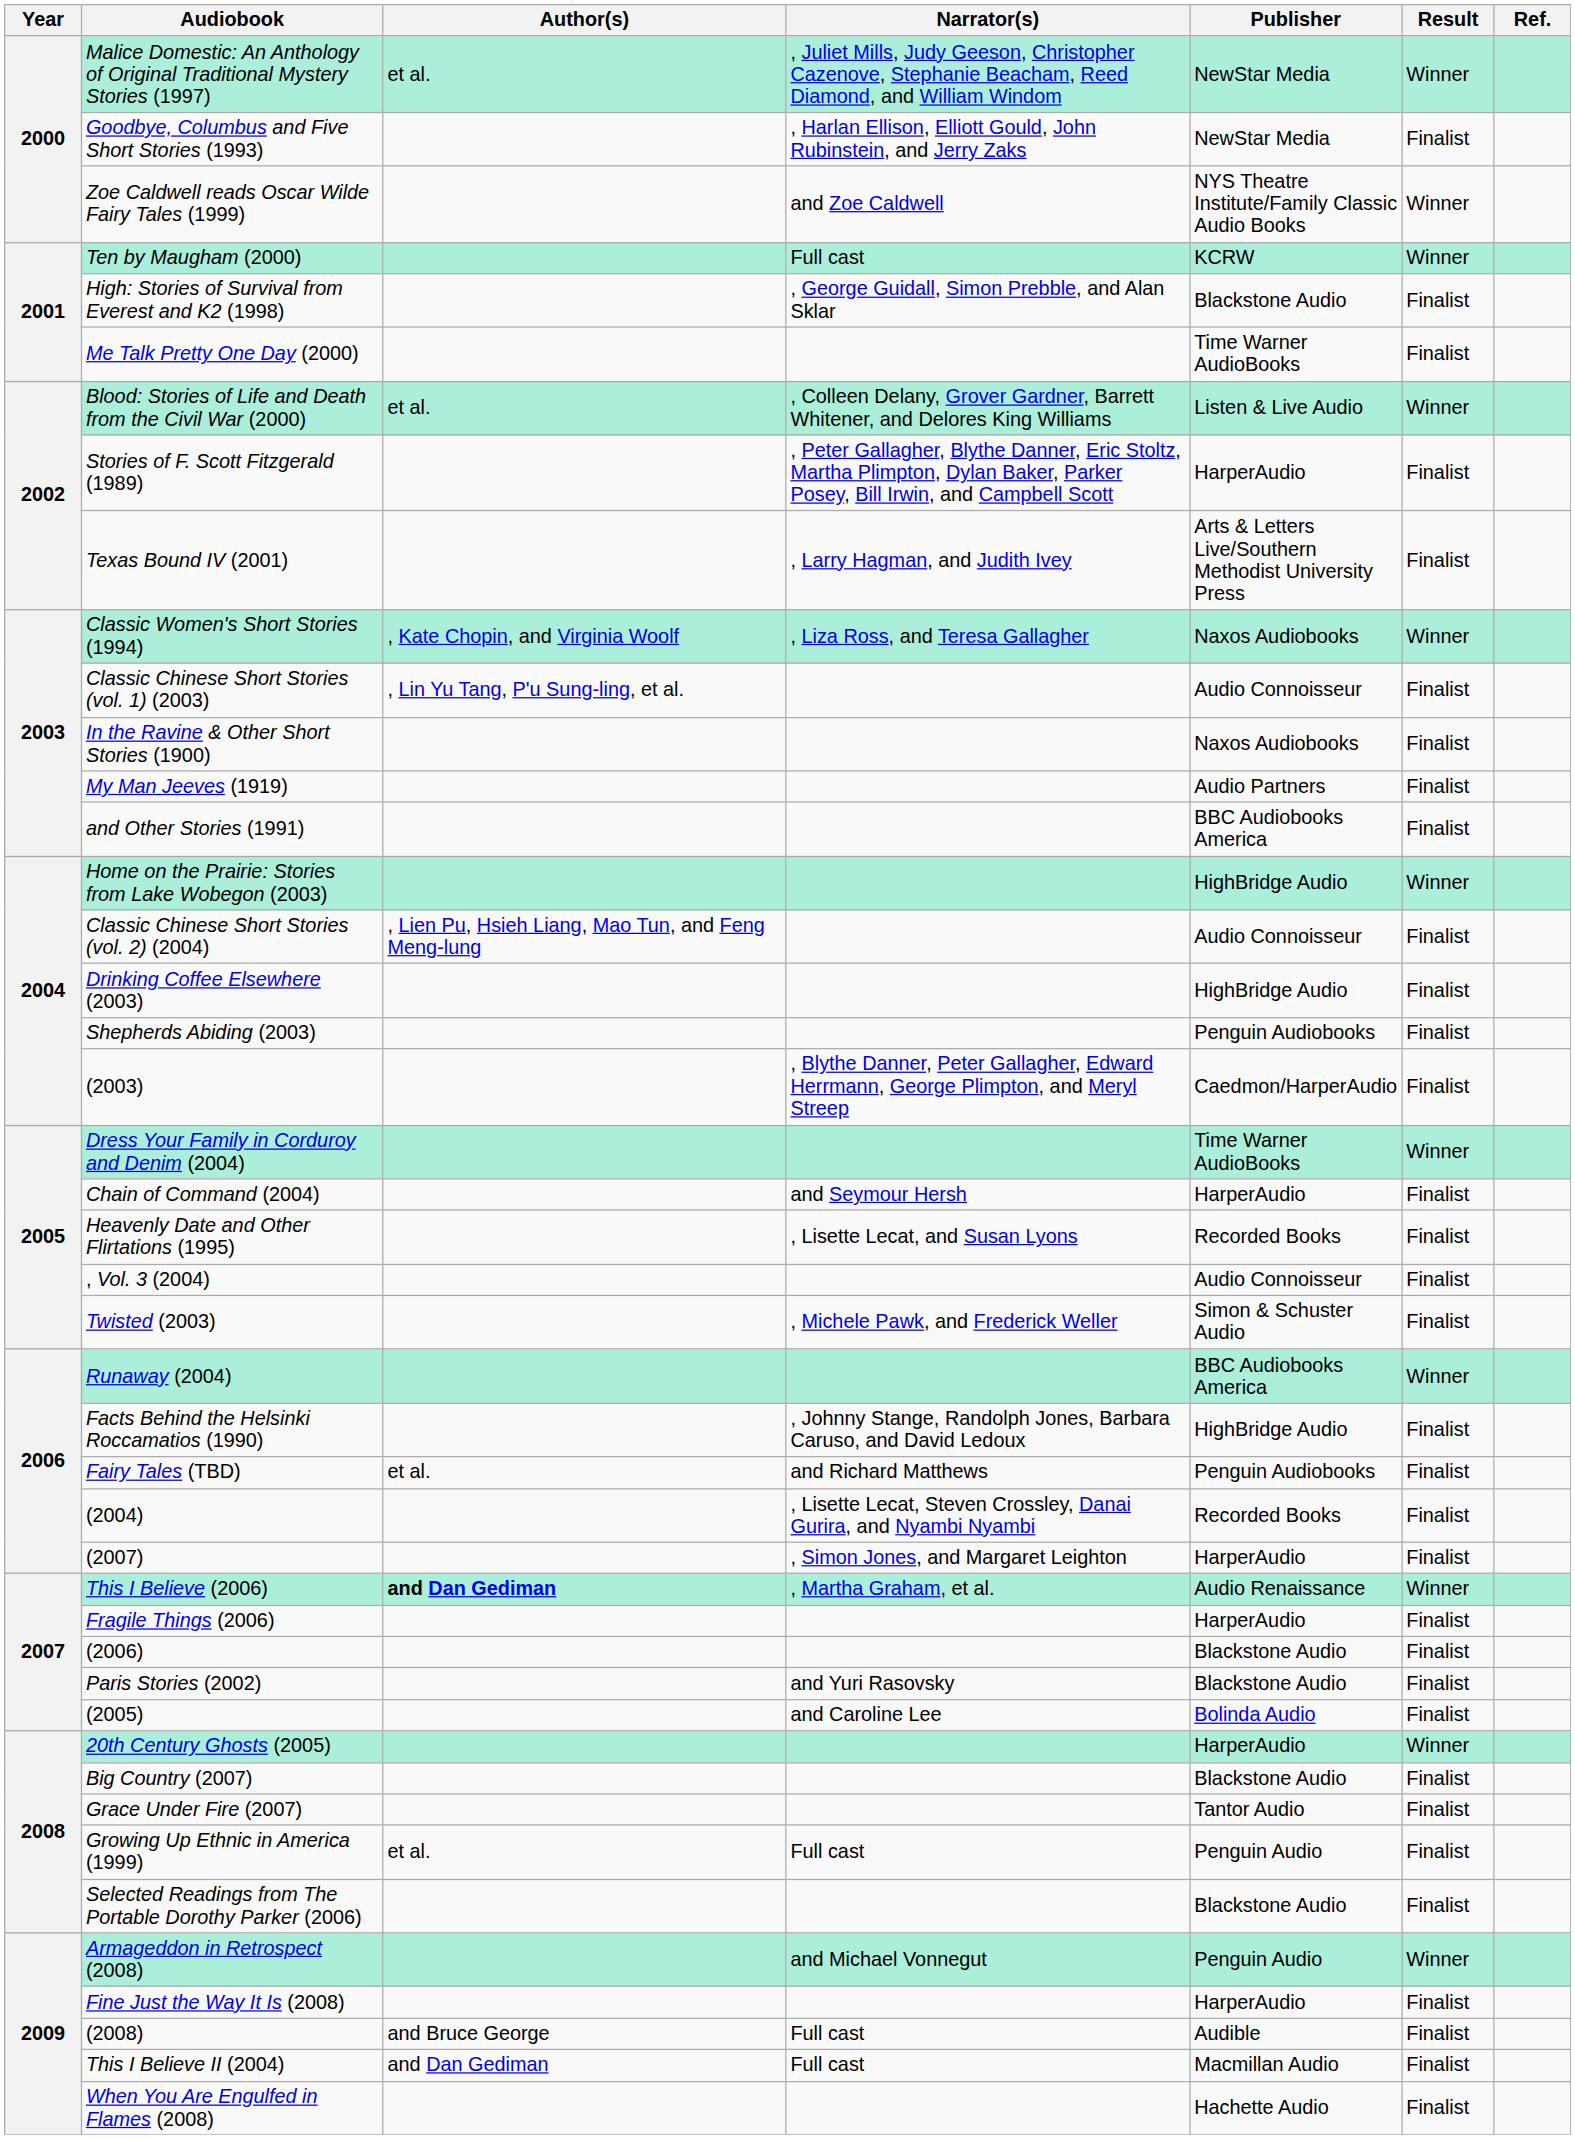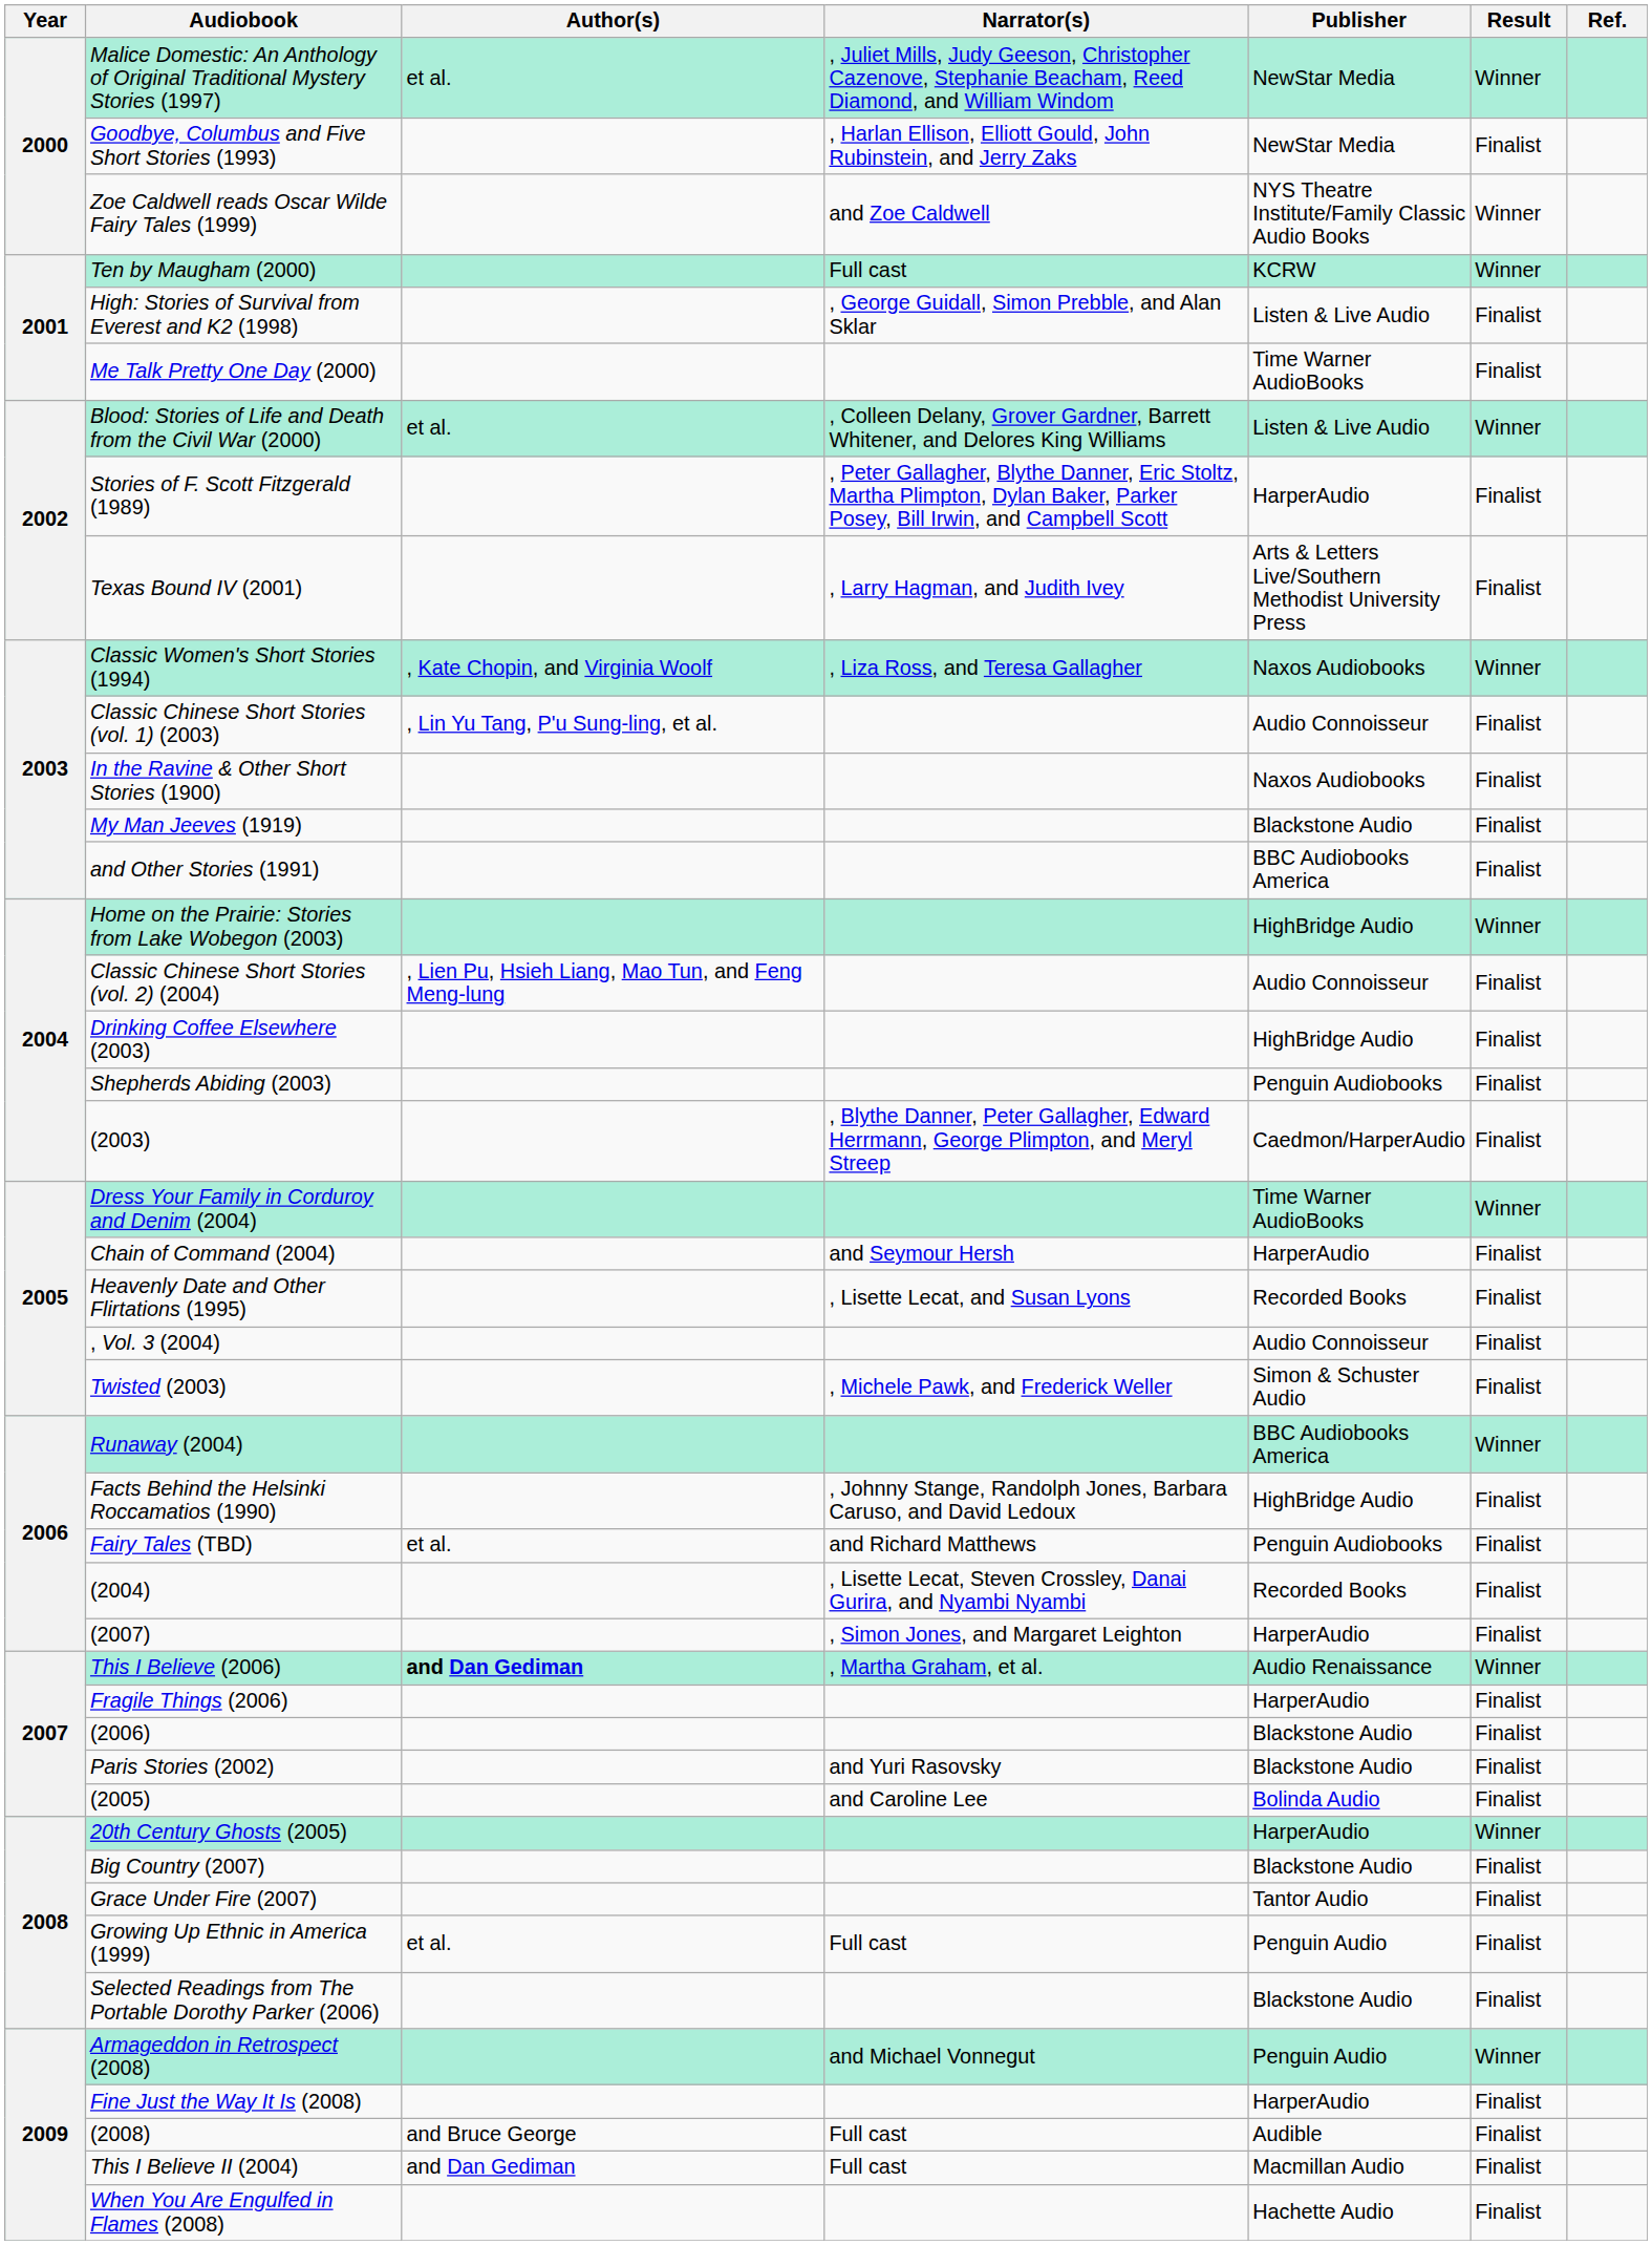 <table class="wikitable sortable mw-collapsible" style="width:100%">
 <tr>
 <th scope="col" width="5%">Year</th>
 <th scope="col" width="20%">Audiobook</th>
 <th scope="col" width="27%">Author(s)</th>
 <th scope="col" width="27%">Narrator(s)</th>
 <th scope="col" width="10%">Publisher</th>
 <th scope="col" width="6%">Result</th>
 <th scope="col" width="5%">Ref.</th>
 </tr>
 <tr style="background:#ABEED9">
 <th rowspan="3">2000<br></th>
 <td><em>Malice Domestic: An Anthology of Original Traditional Mystery Stories</em> (1997)</td>
 <td> et al.</td>
 <td>, <a href='#'>Juliet Mills</a>, <a href='#'>Judy Geeson</a>, <a href='#'>Christopher Cazenove</a>, <a href='#'>Stephanie Beacham</a>, <a href='#'>Reed Diamond</a>, and <a href='#'>William Windom</a></td>
 <td>NewStar Media</td>
 <td>Winner</td>
 <td></td>
 </tr>
 <tr>
 <td><em><a href='#'>Goodbye, Columbus</a> and Five Short Stories</em> (1993)</td>
 <td></td>
 <td>, <a href='#'>Harlan Ellison</a>, <a href='#'>Elliott Gould</a>, <a href='#'>John Rubinstein</a>, and <a href='#'>Jerry Zaks</a></td>
 <td>NewStar Media</td>
 <td>Finalist</td>
 <td></td>
 </tr>
 <tr>
 <td><em>Zoe Caldwell reads Oscar Wilde Fairy Tales</em> (1999)</td>
 <td></td>
 <td> and <a href='#'>Zoe Caldwell</a></td>
 <td>NYS Theatre Institute/Family Classic Audio Books</td>
 <td>Winner</td>
 <td></td>
 </tr>
 <tr style="background:#ABEED9">
 <th rowspan="3">2001<br></th>
 <td><em>Ten by Maugham</em> (2000)</td>
 <td></td>
 <td>Full cast</td>
 <td>KCRW</td>
 <td>Winner</td>
 <td></td>
 </tr>
 <tr>
 <td><em>High: Stories of Survival from Everest and K2</em> (1998)</td>
 <td></td>
 <td>, <a href='#'>George Guidall</a>, <a href='#'>Simon Prebble</a>, and Alan Sklar</td>
-<td>Blackstone Audio</td>
+<td>Listen & Live Audio</td>
 <td>Finalist</td>
 <td></td>
 </tr>
 <tr>
 <td><em><a href='#'>Me Talk Pretty One Day</a></em> (2000)</td>
 <td></td>
 <td></td>
 <td>Time Warner AudioBooks</td>
 <td>Finalist</td>
 <td></td>
 </tr>
 <tr style="background:#ABEED9">
 <th rowspan="3">2002<br></th>
 <td><em>Blood: Stories of Life and Death from the Civil War</em> (2000)</td>
 <td> et al.</td>
 <td>, Colleen Delany, <a href='#'>Grover Gardner</a>, Barrett Whitener, and Delores King Williams</td>
 <td>Listen & Live Audio</td>
 <td>Winner</td>
 <td></td>
 </tr>
 <tr>
 <td><em>Stories of F. Scott Fitzgerald</em> (1989)</td>
 <td></td>
 <td>, <a href='#'>Peter Gallagher</a>, <a href='#'>Blythe Danner</a>, <a href='#'>Eric Stoltz</a>, <a href='#'>Martha Plimpton</a>, <a href='#'>Dylan Baker</a>, <a href='#'>Parker Posey</a>, <a href='#'>Bill Irwin</a>, and <a href='#'>Campbell Scott</a></td>
 <td>HarperAudio</td>
 <td>Finalist</td>
 <td></td>
 </tr>
 <tr>
 <td><em>Texas Bound IV</em> (2001)</td>
 <td></td>
 <td>, <a href='#'>Larry Hagman</a>, and <a href='#'>Judith Ivey</a></td>
 <td>Arts & Letters Live/Southern Methodist University Press</td>
 <td>Finalist</td>
 <td></td>
 </tr>
 <tr style="background:#ABEED9">
 <th rowspan="5">2003<br></th>
 <td><em>Classic Women's Short Stories</em> (1994)</td>
 <td>, <a href='#'>Kate Chopin</a>, and <a href='#'>Virginia Woolf</a></td>
 <td>, <a href='#'>Liza Ross</a>, and <a href='#'>Teresa Gallagher</a></td>
 <td>Naxos Audiobooks</td>
 <td>Winner</td>
 <td></td>
 </tr>
 <tr>
 <td><em>Classic Chinese Short Stories (vol. 1)</em> (2003)</td>
 <td>, <a href='#'>Lin Yu Tang</a>, <a href='#'>P'u Sung-ling</a>, et al.</td>
 <td></td>
 <td>Audio Connoisseur</td>
 <td>Finalist</td>
 <td></td>
 </tr>
 <tr>
 <td><em><a href='#'>In the Ravine</a> & Other Short Stories</em> (1900)</td>
 <td></td>
 <td></td>
 <td>Naxos Audiobooks</td>
 <td>Finalist</td>
 <td></td>
 </tr>
 <tr>
 <td><em><a href='#'>My Man Jeeves</a></em> (1919)</td>
 <td></td>
 <td></td>
-<td>Audio Partners</td>
+<td>Blackstone Audio</td>
 <td>Finalist</td>
 <td></td>
 </tr>
 <tr>
 <td><em> and Other Stories</em> (1991)</td>
 <td></td>
 <td></td>
 <td>BBC Audiobooks America</td>
 <td>Finalist</td>
 <td></td>
 </tr>
 <tr style="background:#ABEED9">
 <th rowspan="5">2004<br></th>
 <td><em>Home on the Prairie: Stories from Lake Wobegon</em> (2003)</td>
 <td></td>
 <td></td>
 <td>HighBridge Audio</td>
 <td>Winner</td>
 <td></td>
 </tr>
 <tr>
 <td><em>Classic Chinese Short Stories (vol. 2)</em> (2004)</td>
 <td>, <a href='#'>Lien Pu</a>, <a href='#'>Hsieh Liang</a>, <a href='#'>Mao Tun</a>, and <a href='#'>Feng Meng-lung</a></td>
 <td></td>
 <td>Audio Connoisseur</td>
 <td>Finalist</td>
 <td></td>
 </tr>
 <tr>
 <td><em><a href='#'>Drinking Coffee Elsewhere</a></em> (2003)</td>
 <td></td>
 <td></td>
 <td>HighBridge Audio</td>
 <td>Finalist</td>
 <td></td>
 </tr>
 <tr>
 <td><em>Shepherds Abiding</em> (2003)</td>
 <td></td>
 <td></td>
 <td>Penguin Audiobooks</td>
 <td>Finalist</td>
 <td></td>
 </tr>
 <tr>
 <td><em></em> (2003)</td>
 <td></td>
 <td>, <a href='#'>Blythe Danner</a>, <a href='#'>Peter Gallagher</a>, <a href='#'>Edward Herrmann</a>, <a href='#'>George Plimpton</a>, and <a href='#'>Meryl Streep</a></td>
 <td>Caedmon/HarperAudio</td>
 <td>Finalist</td>
 <td></td>
 </tr>
 <tr style="background:#ABEED9">
 <th rowspan="5">2005<br></th>
 <td><em><a href='#'>Dress Your Family in Corduroy and Denim</a></em> (2004)</td>
 <td></td>
 <td></td>
 <td>Time Warner AudioBooks</td>
 <td>Winner</td>
 <td></td>
 </tr>
 <tr>
 <td><em>Chain of Command</em> (2004)</td>
 <td></td>
 <td> and <a href='#'>Seymour Hersh</a></td>
 <td>HarperAudio</td>
 <td>Finalist</td>
 <td></td>
 </tr>
 <tr>
 <td><em>Heavenly Date and Other Flirtations</em> (1995)</td>
 <td></td>
 <td>, Lisette Lecat, and <a href='#'>Susan Lyons</a></td>
 <td>Recorded Books</td>
 <td>Finalist</td>
 <td></td>
 </tr>
 <tr>
 <td><em></em>, <em>Vol. 3</em> (2004)</td>
 <td></td>
 <td></td>
 <td>Audio Connoisseur</td>
 <td>Finalist</td>
 <td></td>
 </tr>
 <tr>
 <td><em><a href='#'>Twisted</a></em> (2003)</td>
 <td></td>
 <td>, <a href='#'>Michele Pawk</a>, and <a href='#'>Frederick Weller</a></td>
 <td>Simon & Schuster Audio</td>
 <td>Finalist</td>
 <td></td>
 </tr>
 <tr style="background:#ABEED9">
 <th rowspan="5">2006<br></th>
 <td><em><a href='#'>Runaway</a></em> (2004)</td>
 <td></td>
 <td></td>
 <td>BBC Audiobooks America</td>
 <td>Winner</td>
 <td></td>
 </tr>
 <tr>
 <td><em>Facts Behind the Helsinki Roccamatios</em> (1990)</td>
 <td></td>
 <td>, Johnny Stange, Randolph Jones, Barbara Caruso, and David Ledoux</td>
 <td>HighBridge Audio</td>
 <td>Finalist</td>
 <td></td>
 </tr>
 <tr>
 <td><em><a href='#'>Fairy Tales</a></em> (TBD)</td>
 <td> et al.</td>
 <td> and Richard Matthews</td>
 <td>Penguin Audiobooks</td>
 <td>Finalist</td>
 <td></td>
 </tr>
 <tr>
 <td><em></em> (2004)</td>
 <td></td>
 <td>, Lisette Lecat, Steven Crossley, <a href='#'>Danai Gurira</a>, and <a href='#'>Nyambi Nyambi</a></td>
 <td>Recorded Books</td>
 <td>Finalist</td>
 <td></td>
 </tr>
 <tr>
 <td><em></em> (2007)</td>
 <td></td>
 <td>, <a href='#'>Simon Jones</a>, and Margaret Leighton</td>
 <td>HarperAudio</td>
 <td>Finalist</td>
 <td></td>
 </tr>
 <tr style="background:#ABEED9">
 <th rowspan="5">2007<br></th>
 <td><em><a href='#'>This I Believe</a></em> (2006)</td>
 <td><strong> and <a href='#'>Dan Gediman</a></strong></td>
 <td>, <a href='#'>Martha Graham</a>, et al.</td>
 <td>Audio Renaissance</td>
 <td>Winner</td>
 <td></td>
 </tr>
 <tr>
 <td><em><a href='#'>Fragile Things</a></em> (2006)</td>
 <td></td>
 <td></td>
 <td>HarperAudio</td>
 <td>Finalist</td>
 <td></td>
 </tr>
 <tr>
 <td><em></em> (2006)</td>
 <td></td>
 <td></td>
 <td>Blackstone Audio</td>
 <td>Finalist</td>
 <td></td>
 </tr>
 <tr>
 <td><em>Paris Stories</em> (2002)</td>
 <td></td>
 <td> and Yuri Rasovsky</td>
 <td>Blackstone Audio</td>
 <td>Finalist</td>
 <td></td>
 </tr>
 <tr>
 <td><em></em> (2005)</td>
 <td></td>
 <td> and Caroline Lee</td>
 <td><a href='#'>Bolinda Audio</a></td>
 <td>Finalist</td>
 <td></td>
 </tr>
 <tr style="background:#ABEED9">
 <th rowspan="5">2008<br></th>
 <td><em><a href='#'>20th Century Ghosts</a></em> (2005)</td>
 <td></td>
 <td></td>
 <td>HarperAudio</td>
 <td>Winner</td>
 <td></td>
 </tr>
 <tr>
 <td><em>Big Country</em> (2007)</td>
 <td></td>
 <td></td>
 <td>Blackstone Audio</td>
 <td>Finalist</td>
 <td></td>
 </tr>
 <tr>
 <td><em>Grace Under Fire</em> (2007)</td>
 <td></td>
 <td></td>
 <td>Tantor Audio</td>
 <td>Finalist</td>
 <td></td>
 </tr>
 <tr>
 <td><em>Growing Up Ethnic in America</em> (1999)</td>
 <td> et al.</td>
 <td>Full cast</td>
 <td>Penguin Audio</td>
 <td>Finalist</td>
 <td></td>
 </tr>
 <tr>
 <td><em>Selected Readings from The Portable Dorothy Parker</em> (2006)</td>
 <td></td>
 <td></td>
 <td>Blackstone Audio</td>
 <td>Finalist</td>
 <td></td>
 </tr>
 <tr style="background:#ABEED9">
 <th rowspan="5">2009<br></th>
 <td><em><a href='#'>Armageddon in Retrospect</a></em> (2008)</td>
 <td></td>
 <td> and Michael Vonnegut</td>
 <td>Penguin Audio</td>
 <td>Winner</td>
 <td></td>
 </tr>
 <tr>
 <td><em><a href='#'>Fine Just the Way It Is</a></em> (2008)</td>
 <td></td>
 <td></td>
 <td>HarperAudio</td>
 <td>Finalist</td>
 <td></td>
 </tr>
 <tr>
 <td><em></em> (2008)</td>
 <td> and Bruce George</td>
 <td>Full cast</td>
 <td>Audible</td>
 <td>Finalist</td>
 <td></td>
 </tr>
 <tr>
 <td><em>This I Believe II</em> (2004)</td>
 <td> and <a href='#'>Dan Gediman</a></td>
 <td>Full cast</td>
 <td>Macmillan Audio</td>
 <td>Finalist</td>
 <td></td>
 </tr>
 <tr>
 <td><em><a href='#'>When You Are Engulfed in Flames</a></em> (2008)</td>
 <td></td>
 <td></td>
 <td>Hachette Audio</td>
 <td>Finalist</td>
 <td></td>
 </tr>
 </table>
